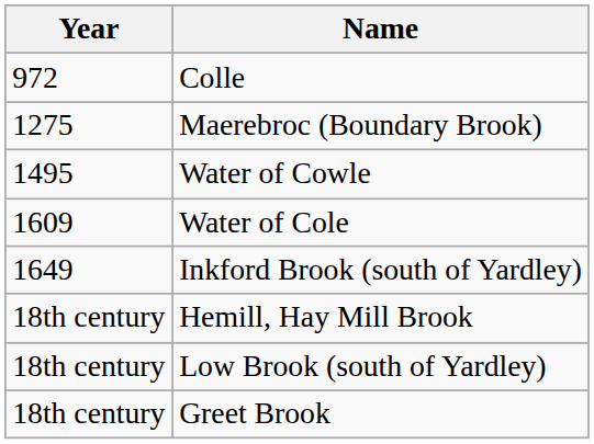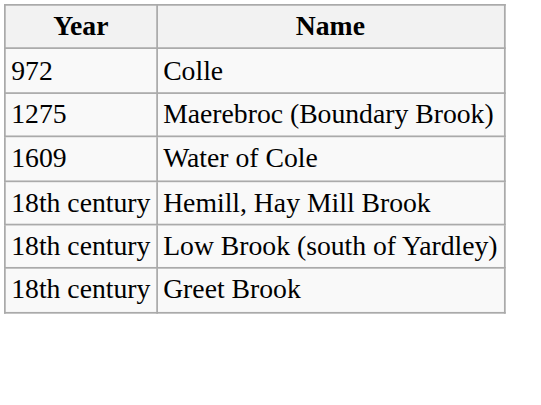 <table class="wikitable">
 <tr>
 <th>Year</th>
 <th>Name</th>
 </tr>
 <tr>
 <td>972</td>
 <td>Colle</td>
 </tr>
 <tr>
 <td>1275</td>
 <td>Maerebroc (Boundary Brook)</td>
 </tr>
 <tr>
-<td>1495</td>
-<td>Water of Cowle</td>
-</tr>
-<tr>
 <td>1609</td>
 <td>Water of Cole</td>
-</tr>
-<tr>
-<td>1649</td>
-<td>Inkford Brook (south of Yardley)</td>
 </tr>
 <tr>
 <td>18th century</td>
 <td>Hemill, Hay Mill Brook</td>
 </tr>
 <tr>
 <td>18th century</td>
 <td>Low Brook (south of Yardley)</td>
 </tr>
 <tr>
 <td>18th century</td>
 <td>Greet Brook</td>
 </tr>
 </table>
